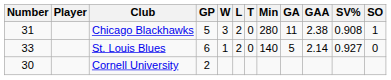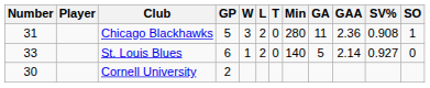 <table class="wikitable sortable" style="text-align:center; padding:4px; border-spacing=0;">
 <tr>
 <th>Number</th>
 <th>Player</th>
 <th>Club</th>
 <th>GP</th>
 <th>W</th>
 <th>L</th>
 <th>T</th>
 <th>Min</th>
 <th>GA</th>
 <th>GAA</th>
 <th>SV%</th>
 <th>SO</th>
 </tr>
 <tr>
 <td>31</td>
 <td align=left></td>
 <td align=left><a href='#'>Chicago Blackhawks</a></td>
 <td>5</td>
 <td>3</td>
 <td>2</td>
 <td>0</td>
 <td>280</td>
 <td>11</td>
-<td>2.38</td>
+<td>2.36</td>
 <td>0.908</td>
 <td>1</td>
 </tr>
 <tr>
 <td>33</td>
 <td align=left></td>
 <td align=left><a href='#'>St. Louis Blues</a></td>
 <td>6</td>
 <td>1</td>
 <td>2</td>
 <td>0</td>
 <td>140</td>
 <td>5</td>
 <td>2.14</td>
 <td>0.927</td>
 <td>0</td>
 </tr>
 <tr>
 <td>30</td>
 <td align=left></td>
 <td align=left><a href='#'>Cornell University</a></td>
 <td>2</td>
 <td></td>
 <td></td>
 <td></td>
 <td></td>
 <td></td>
 <td></td>
 <td></td>
 <td></td>
 </tr>
 </table>
